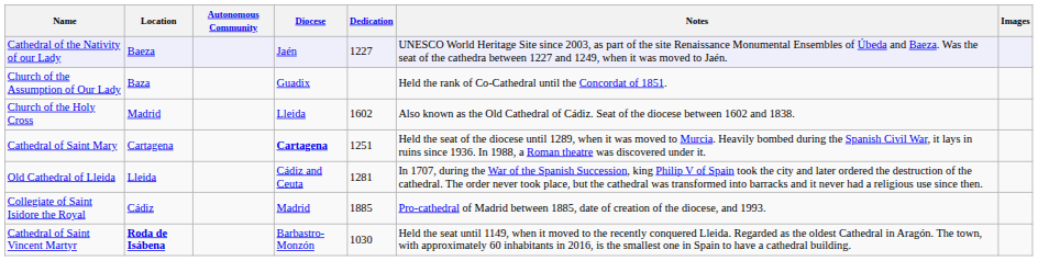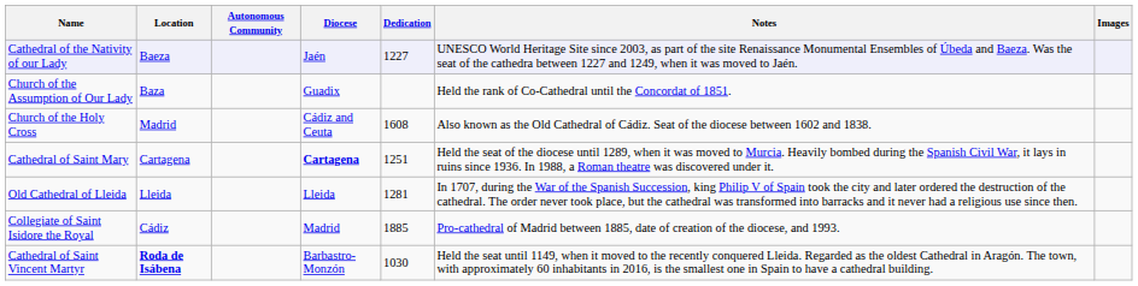 <table class="wikitable sortable" width="100%" style="font-size: 87%;">
 <tr>
 <th scope="col"><small>Name</small></th>
 <th scope="col"><small>Location</small></th>
 <th scope="col"><small><a href='#'>Autonomous Community</a></small></th>
 <th scope="col"><small><a href='#'>Diocese</a></small></th>
 <th scope="col"><small><a href='#'>Dedication</a></small></th>
 <th scope="col" class="unsortable"><small>Notes</small></th>
 <th scope="col" class="unsortable"><small>Images</small></th>
 </tr>
 <tr style="background:#efeffb">
 <td><a href='#'>Cathedral of the Nativity of our Lady</a></td>
 <td><a href='#'>Baeza</a></td>
 <td></td>
 <td><a href='#'>Jaén</a></td>
 <td>1227</td>
 <td> UNESCO World Heritage Site since 2003, as part of the site Renaissance Monumental Ensembles of <a href='#'>Úbeda</a> and <a href='#'>Baeza</a>. Was the seat of the cathedra between 1227 and 1249, when it was moved to Jaén.</td>
 <td></td>
 </tr>
 <tr>
 <td><a href='#'>Church of the Assumption of Our Lady</a></td>
 <td><a href='#'>Baza</a></td>
 <td></td>
 <td><a href='#'>Guadix</a></td>
 <td></td>
 <td>Held the rank of Co-Cathedral until the <a href='#'>Concordat of 1851</a>.</td>
 <td></td>
 </tr>
 <tr>
 <td><a href='#'>Church of the Holy Cross</a></td>
 <td><a href='#'>Madrid</a></td>
 <td></td>
-<td><a href='#'>Lleida</a></td>
-<td>1602</td>
+<td><a href='#'>Cádiz and Ceuta</a></td>
+<td>1608</td>
 <td>Also known as the Old Cathedral of Cádiz. Seat of the diocese between 1602 and 1838.</td>
 <td></td>
 </tr>
 <tr>
 <td><a href='#'>Cathedral of Saint Mary</a></td>
 <td><a href='#'>Cartagena</a></td>
 <td></td>
 <td><strong><a href='#'>Cartagena</a></strong></td>
 <td>1251</td>
 <td>Held the seat of the diocese until 1289, when it was moved to <a href='#'>Murcia</a>. Heavily bombed during the <a href='#'>Spanish Civil War</a>, it lays in ruins since 1936. In 1988, a <a href='#'>Roman theatre</a> was discovered under it.</td>
 <td></td>
 </tr>
 <tr>
 <td><a href='#'>Old Cathedral of Lleida</a></td>
 <td><a href='#'>Lleida</a></td>
 <td></td>
-<td><a href='#'>Cádiz and Ceuta</a></td>
+<td><a href='#'>Lleida</a></td>
 <td>1281</td>
 <td>In 1707, during the <a href='#'>War of the Spanish Succession</a>, king <a href='#'>Philip V of Spain</a> took the city and later ordered the destruction of the cathedral. The order never took place, but the cathedral was transformed into barracks and it never had a religious use since then.</td>
 <td></td>
 </tr>
 <tr>
 <td><a href='#'>Collegiate of Saint Isidore the Royal</a></td>
 <td><a href='#'>Cádiz</a></td>
 <td></td>
 <td><a href='#'>Madrid</a></td>
 <td>1885</td>
 <td><a href='#'>Pro-cathedral</a> of Madrid between 1885, date of creation of the diocese, and 1993.</td>
 <td></td>
 </tr>
 <tr>
 <td><a href='#'>Cathedral of Saint Vincent Martyr</a></td>
 <td><strong><a href='#'>Roda de Isábena</a></strong></td>
 <td></td>
 <td><a href='#'>Barbastro-Monzón</a></td>
 <td>1030</td>
 <td>Held the seat until 1149, when it moved to the recently conquered Lleida. Regarded as the oldest Cathedral in Aragón. The town, with approximately 60 inhabitants in 2016, is the smallest one in Spain to have a cathedral building.</td>
 <td></td>
 </tr>
 </table>
